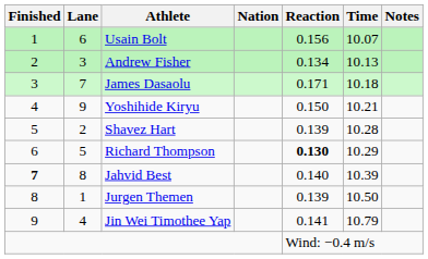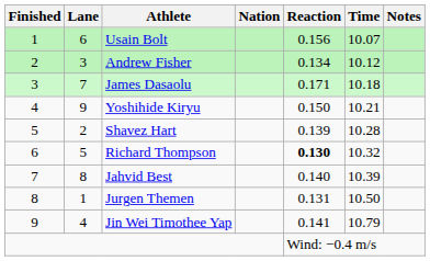 <table class="wikitable sortable" style="text-align:center">
 <tr>
 <th>Finished</th>
 <th>Lane</th>
 <th>Athlete</th>
 <th>Nation</th>
 <th>Reaction</th>
 <th>Time</th>
 <th>Notes</th>
 </tr>
 <tr style="background:#bbf3bb;">
 <td>1</td>
 <td>6</td>
 <td align=left><a href='#'>Usain Bolt</a></td>
 <td align=left></td>
 <td>0.156</td>
 <td>10.07</td>
 <td></td>
 </tr>
 <tr style="background:#bbf3bb;">
 <td>2</td>
 <td>3</td>
 <td align=left><a href='#'>Andrew Fisher</a></td>
 <td align=left></td>
 <td>0.134</td>
-<td>10.13</td>
+<td>10.12</td>
 <td></td>
 </tr>
 <tr style="background:#ccf9cc;">
 <td>3</td>
 <td>7</td>
 <td align=left><a href='#'>James Dasaolu</a></td>
 <td align=left></td>
 <td>0.171</td>
 <td>10.18</td>
 <td></td>
 </tr>
 <tr style=>
 <td>4</td>
 <td>9</td>
 <td align=left><a href='#'>Yoshihide Kiryu</a></td>
 <td align=left></td>
 <td>0.150</td>
 <td>10.21</td>
 <td></td>
 </tr>
 <tr style=>
 <td>5</td>
 <td>2</td>
 <td align=left><a href='#'>Shavez Hart</a></td>
 <td align=left></td>
 <td>0.139</td>
 <td>10.28</td>
 <td></td>
 </tr>
 <tr style=>
 <td>6</td>
 <td>5</td>
 <td align=left><a href='#'>Richard Thompson</a></td>
 <td align=left></td>
 <td><strong>0.130</strong></td>
-<td>10.29</td>
+<td>10.32</td>
 <td></td>
 </tr>
 <tr style=>
-<td><strong>7</strong></td>
+<td>7</td>
 <td>8</td>
 <td align=left><a href='#'>Jahvid Best</a></td>
 <td align=left></td>
 <td>0.140</td>
 <td>10.39</td>
 <td></td>
 </tr>
 <tr style=>
 <td>8</td>
 <td>1</td>
 <td align=left><a href='#'>Jurgen Themen</a></td>
 <td align=left></td>
-<td>0.139</td>
+<td>0.131</td>
 <td>10.50</td>
 <td></td>
 </tr>
 <tr style=>
 <td>9</td>
 <td>4</td>
 <td align=left><a href='#'>Jin Wei Timothee Yap</a></td>
 <td align=left></td>
 <td>0.141</td>
 <td>10.79</td>
 <td></td>
 </tr>
 <tr class="sortbottom">
 <td colspan=4></td>
 <td colspan="3" style="text-align:left;">Wind: −0.4 m/s</td>
 </tr>
 </table>
